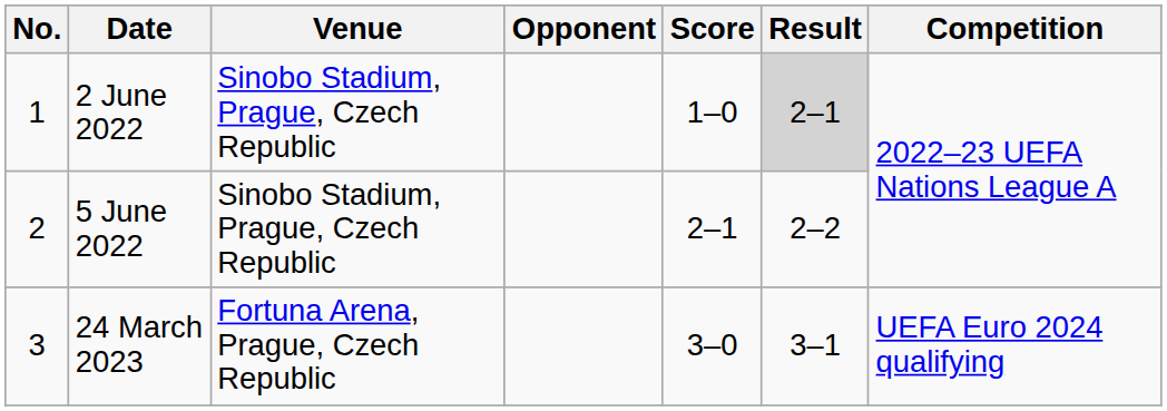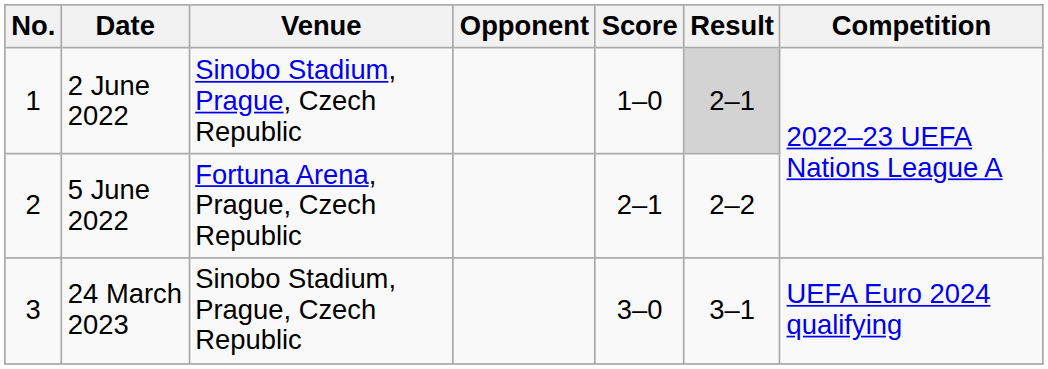 <table class="wikitable sortable">
 <tr>
 <th scope="col">No.</th>
 <th scope="col">Date</th>
 <th scope="col">Venue</th>
 <th scope="col">Opponent</th>
 <th scope="col">Score</th>
 <th scope="col">Result</th>
 <th scope="col">Competition</th>
 </tr>
 <tr>
 <td align="center">1</td>
 <td>2 June 2022</td>
 <td><a href='#'>Sinobo Stadium</a>, <a href='#'>Prague</a>, Czech Republic</td>
 <td></td>
 <td align="center">1–0</td>
 <td align="center" style="background: lightgrey;">2–1</td>
 <td rowspan="2"><a href='#'>2022–23 UEFA Nations League A</a></td>
 </tr>
 <tr>
 <td align="center">2</td>
 <td>5 June 2022</td>
-<td>Sinobo Stadium, Prague, Czech Republic</td>
+<td><a href='#'>Fortuna Arena</a>, Prague, Czech Republic</td>
 <td></td>
 <td align="center">2–1</td>
 <td align="center">2–2</td>
 </tr>
 <tr>
 <td align="center">3</td>
 <td>24 March 2023</td>
-<td><a href='#'>Fortuna Arena</a>, Prague, Czech Republic</td>
+<td>Sinobo Stadium, Prague, Czech Republic</td>
 <td></td>
 <td align="center">3–0</td>
 <td align="center">3–1</td>
 <td><a href='#'>UEFA Euro 2024 qualifying</a></td>
 </tr>
 </table>
